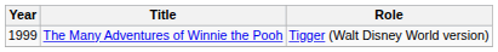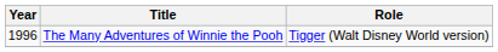 <table class="wikitable">
 <tr style="background:#b0c4de; text-align:center;">
 <th>Year</th>
 <th>Title</th>
 <th>Role</th>
 </tr>
 <tr>
-<td>1999</td>
+<td>1996</td>
 <td><a href='#'>The Many Adventures of Winnie the Pooh</a></td>
 <td><a href='#'>Tigger</a> (Walt Disney World version)</td>
 </tr>
 <tr>
 </tr>
 </table>
